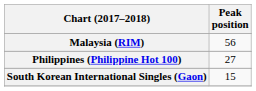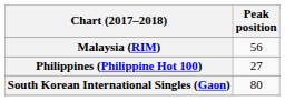 <table class="wikitable sortable plainrowheaders" style="text-align:center;">
 <tr>
 <th scope="col">Chart (2017–2018)</th>
 <th scope="col">Peak<br>position</th>
 </tr>
 <tr>
 </tr>
 <tr>
 </tr>
 <tr>
 </tr>
 <tr>
 </tr>
 <tr>
 </tr>
 <tr>
 </tr>
 <tr>
 </tr>
 <tr>
 <th scope="row">Malaysia (<a href='#'>RIM</a>)</th>
 <td>56</td>
 </tr>
 <tr>
 </tr>
 <tr>
 <th scope="row">Philippines (<a href='#'>Philippine Hot 100</a>)</th>
 <td>27</td>
 </tr>
 <tr>
 </tr>
 <tr>
 <th scope="row">South Korean International Singles (<a href='#'>Gaon</a>)</th>
-<td>15</td>
+<td>80</td>
 </tr>
 <tr>
 </tr>
 <tr>
 </tr>
 <tr>
 </tr>
 </table>
